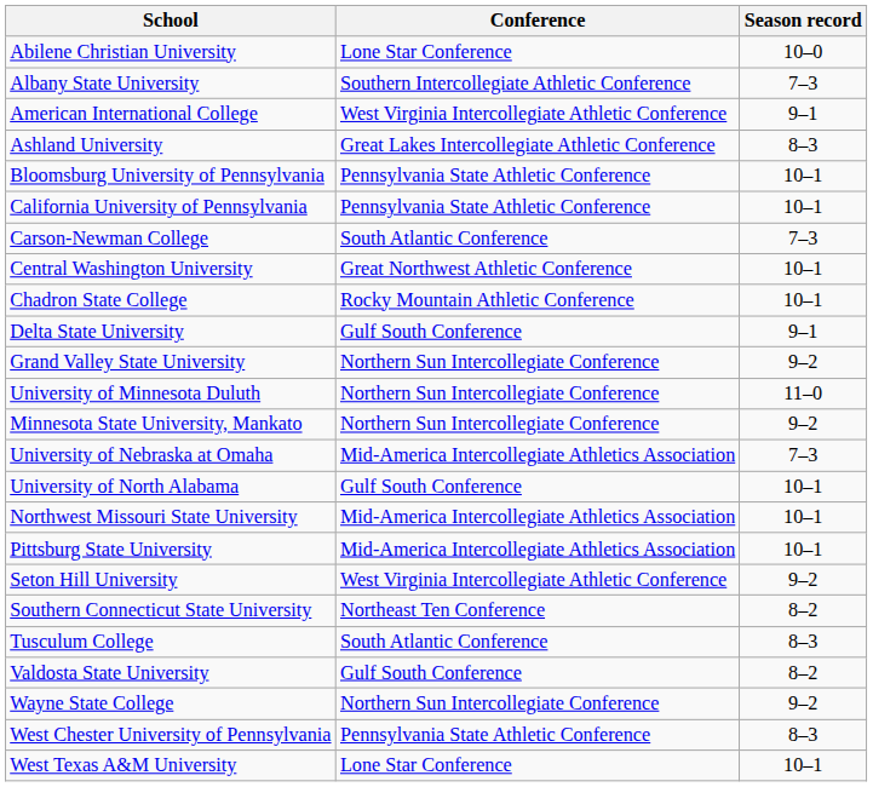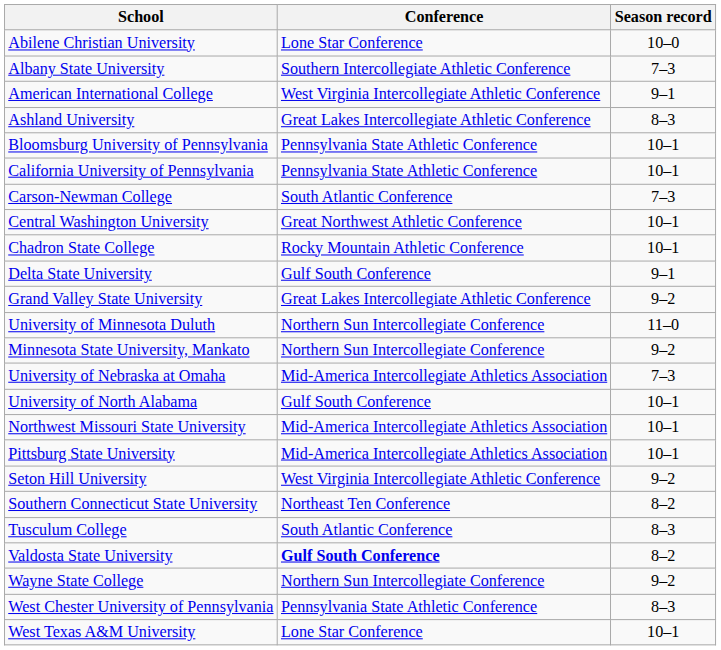 <table class="wikitable sortable">
 <tr>
 <th>School</th>
 <th>Conference</th>
 <th class="unsortable">Season record </th>
 </tr>
 <tr>
 <td><a href='#'>Abilene Christian University</a></td>
 <td><a href='#'>Lone Star Conference</a></td>
 <td align=center>10–0</td>
 </tr>
 <tr>
 <td><a href='#'>Albany State University</a></td>
 <td><a href='#'>Southern Intercollegiate Athletic Conference</a></td>
 <td align=center>7–3</td>
 </tr>
 <tr>
 <td><a href='#'>American International College</a></td>
 <td><a href='#'>West Virginia Intercollegiate Athletic Conference</a></td>
 <td align=center>9–1</td>
 </tr>
 <tr>
 <td><a href='#'>Ashland University</a></td>
 <td><a href='#'>Great Lakes Intercollegiate Athletic Conference</a></td>
 <td align=center>8–3</td>
 </tr>
 <tr>
 <td><a href='#'>Bloomsburg University of Pennsylvania</a></td>
 <td><a href='#'>Pennsylvania State Athletic Conference</a></td>
 <td align=center>10–1</td>
 </tr>
 <tr>
 <td><a href='#'>California University of Pennsylvania</a></td>
 <td><a href='#'>Pennsylvania State Athletic Conference</a></td>
 <td align=center>10–1</td>
 </tr>
 <tr>
 <td><a href='#'>Carson-Newman College</a></td>
 <td><a href='#'>South Atlantic Conference</a></td>
 <td align=center>7–3</td>
 </tr>
 <tr>
 <td><a href='#'>Central Washington University</a></td>
 <td><a href='#'>Great Northwest Athletic Conference</a></td>
 <td align=center>10–1</td>
 </tr>
 <tr>
 <td><a href='#'>Chadron State College</a></td>
 <td><a href='#'>Rocky Mountain Athletic Conference</a></td>
 <td align=center>10–1</td>
 </tr>
 <tr>
 <td><a href='#'>Delta State University</a></td>
 <td><a href='#'>Gulf South Conference</a></td>
 <td align=center>9–1</td>
 </tr>
 <tr>
 <td><a href='#'>Grand Valley State University</a></td>
-<td><a href='#'>Northern Sun Intercollegiate Conference</a></td>
+<td><a href='#'>Great Lakes Intercollegiate Athletic Conference</a></td>
 <td align=center>9–2</td>
 </tr>
 <tr>
 <td><a href='#'>University of Minnesota Duluth</a></td>
 <td><a href='#'>Northern Sun Intercollegiate Conference</a></td>
 <td align=center>11–0</td>
 </tr>
 <tr>
 <td><a href='#'>Minnesota State University, Mankato</a></td>
 <td><a href='#'>Northern Sun Intercollegiate Conference</a></td>
 <td align=center>9–2</td>
 </tr>
 <tr>
 <td><a href='#'>University of Nebraska at Omaha</a></td>
 <td><a href='#'>Mid-America Intercollegiate Athletics Association</a></td>
 <td align=center>7–3</td>
 </tr>
 <tr>
 <td><a href='#'>University of North Alabama</a></td>
 <td><a href='#'>Gulf South Conference</a></td>
 <td align=center>10–1</td>
 </tr>
 <tr>
 <td><a href='#'>Northwest Missouri State University</a></td>
 <td><a href='#'>Mid-America Intercollegiate Athletics Association</a></td>
 <td align=center>10–1</td>
 </tr>
 <tr>
 <td><a href='#'>Pittsburg State University</a></td>
 <td><a href='#'>Mid-America Intercollegiate Athletics Association</a></td>
 <td align=center>10–1</td>
 </tr>
 <tr>
 <td><a href='#'>Seton Hill University</a></td>
 <td><a href='#'>West Virginia Intercollegiate Athletic Conference</a></td>
 <td align=center>9–2</td>
 </tr>
 <tr>
 <td><a href='#'>Southern Connecticut State University</a></td>
 <td><a href='#'>Northeast Ten Conference</a></td>
 <td align=center>8–2</td>
 </tr>
 <tr>
 <td><a href='#'>Tusculum College</a></td>
 <td><a href='#'>South Atlantic Conference</a></td>
 <td align=center>8–3</td>
 </tr>
 <tr>
 <td><a href='#'>Valdosta State University</a></td>
-<td><a href='#'>Gulf South Conference</a></td>
+<td><strong><a href='#'>Gulf South Conference</a></strong></td>
 <td align=center>8–2</td>
 </tr>
 <tr>
 <td><a href='#'>Wayne State College</a></td>
 <td><a href='#'>Northern Sun Intercollegiate Conference</a></td>
 <td align=center>9–2</td>
 </tr>
 <tr>
 <td><a href='#'>West Chester University of Pennsylvania</a></td>
 <td><a href='#'>Pennsylvania State Athletic Conference</a></td>
 <td align=center>8–3</td>
 </tr>
 <tr>
 <td><a href='#'>West Texas A&M University</a></td>
 <td><a href='#'>Lone Star Conference</a></td>
 <td align=center>10–1</td>
 </tr>
 </table>
